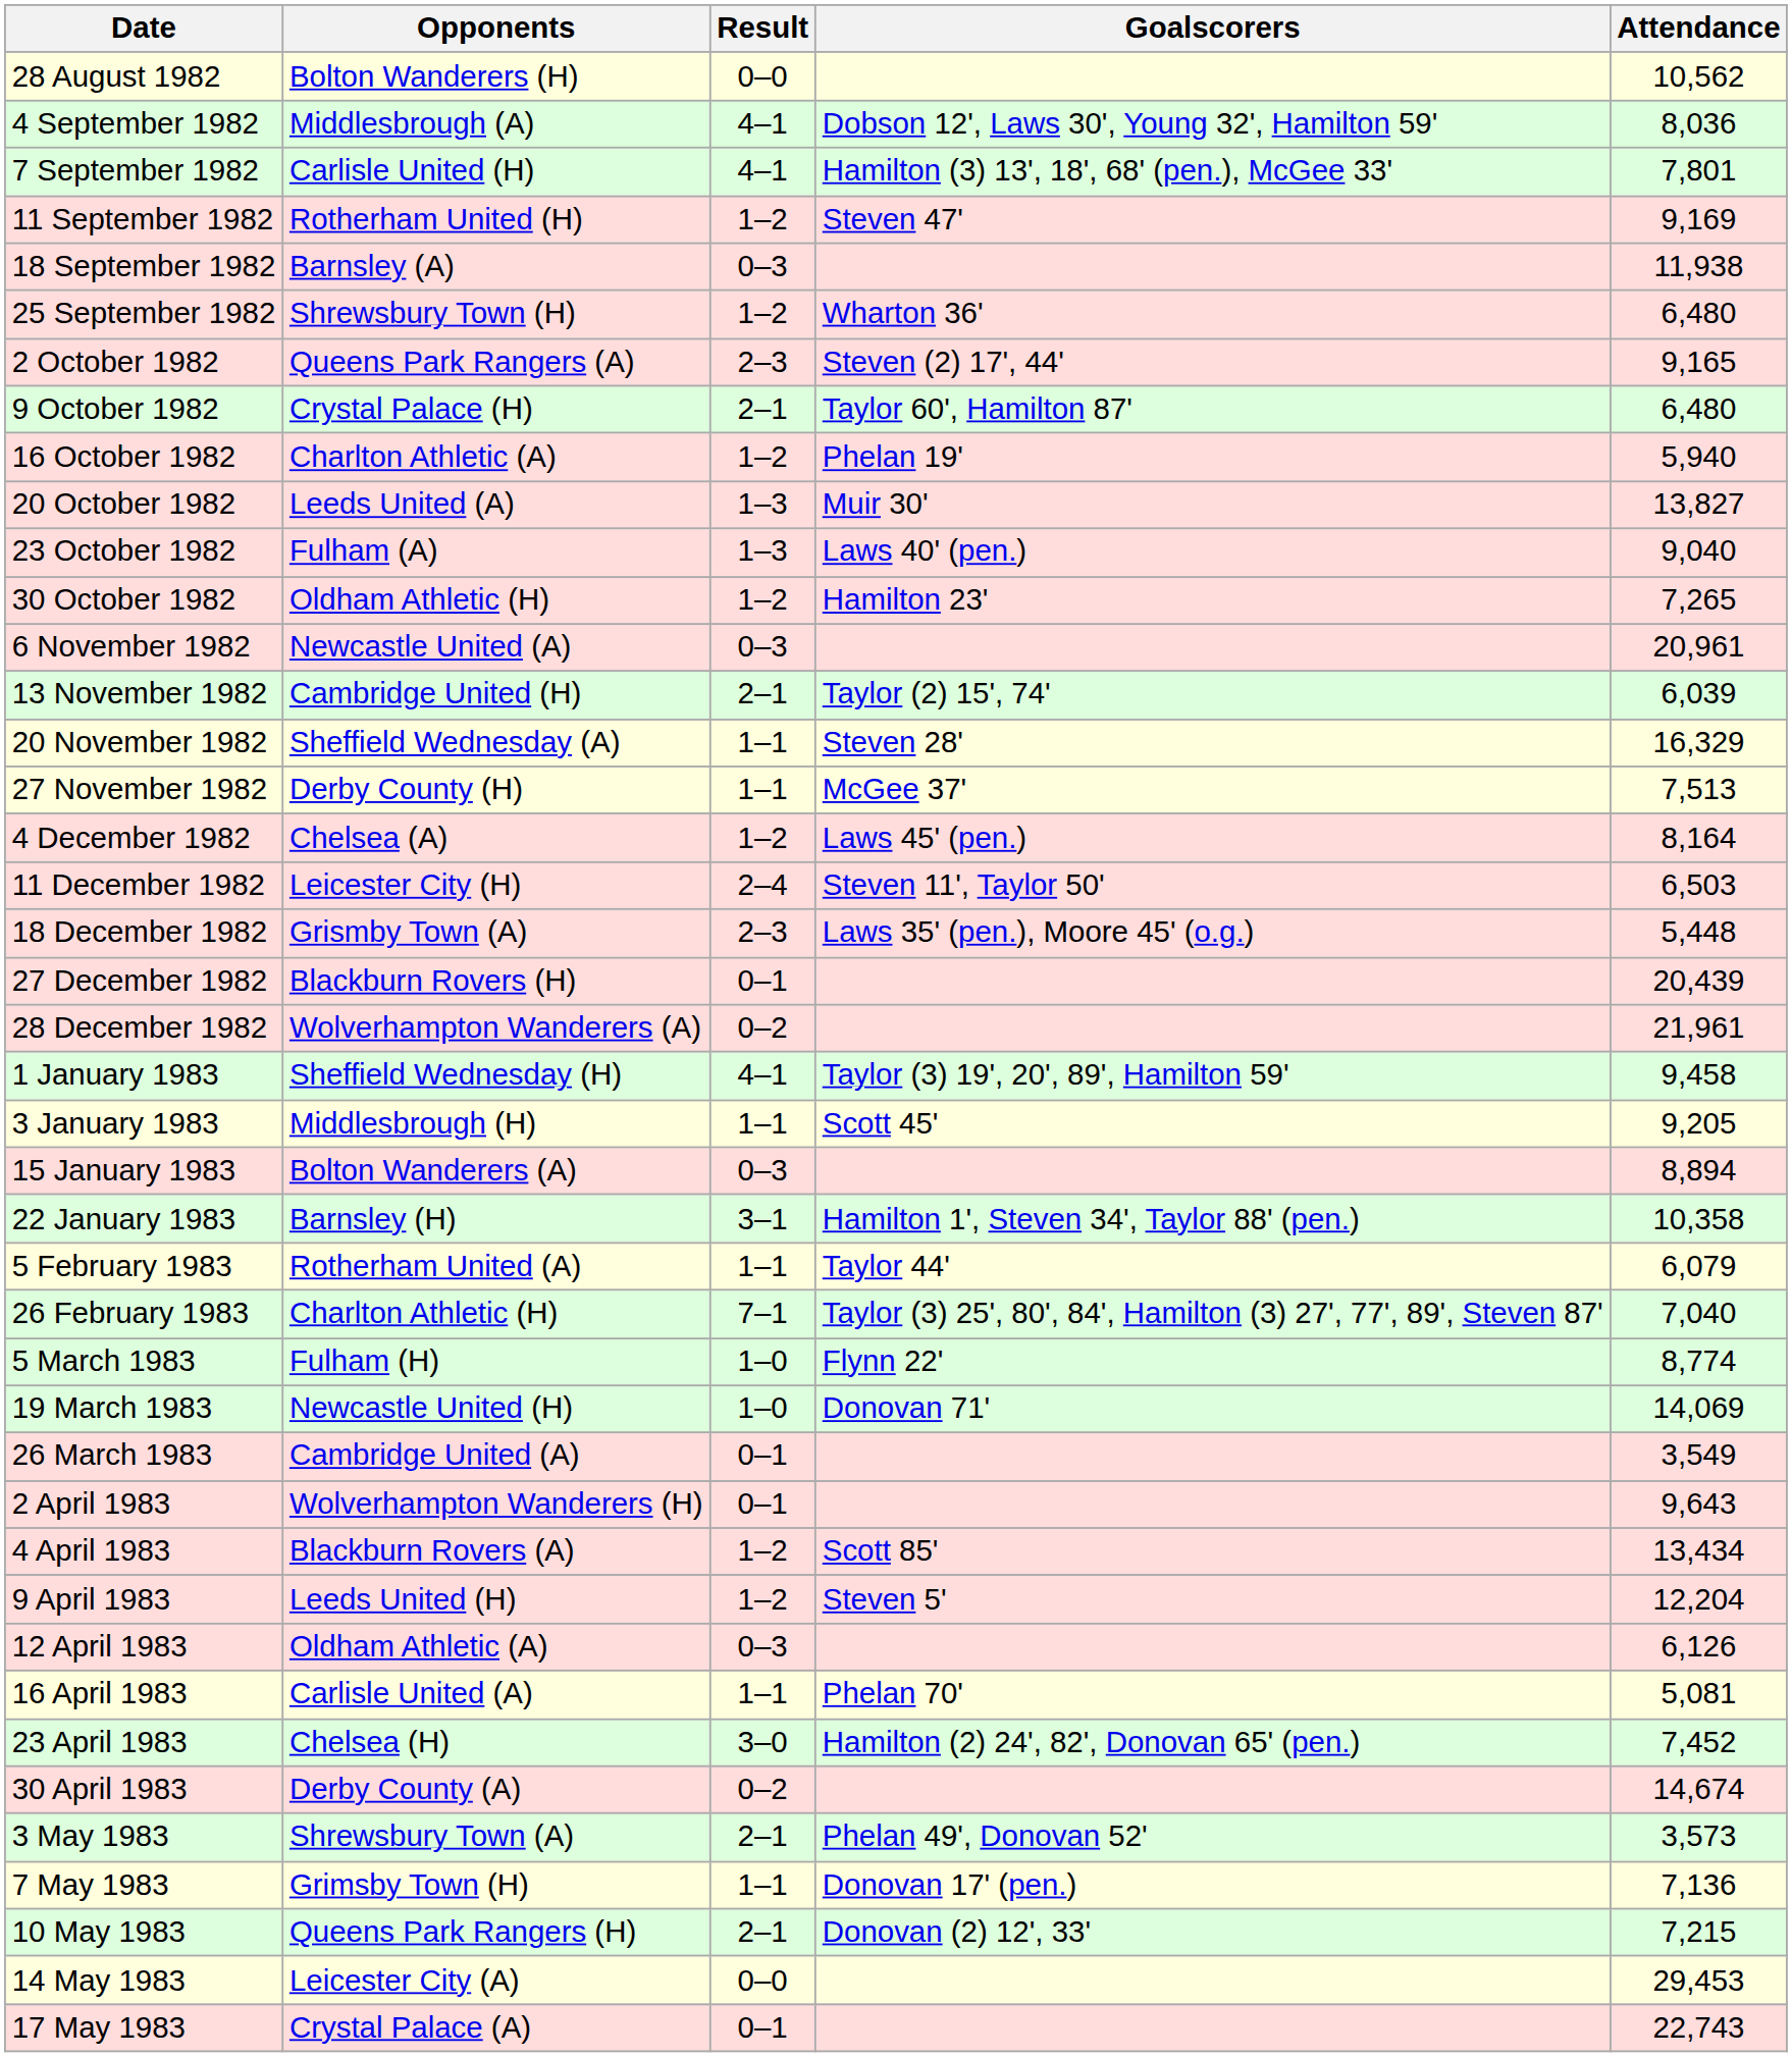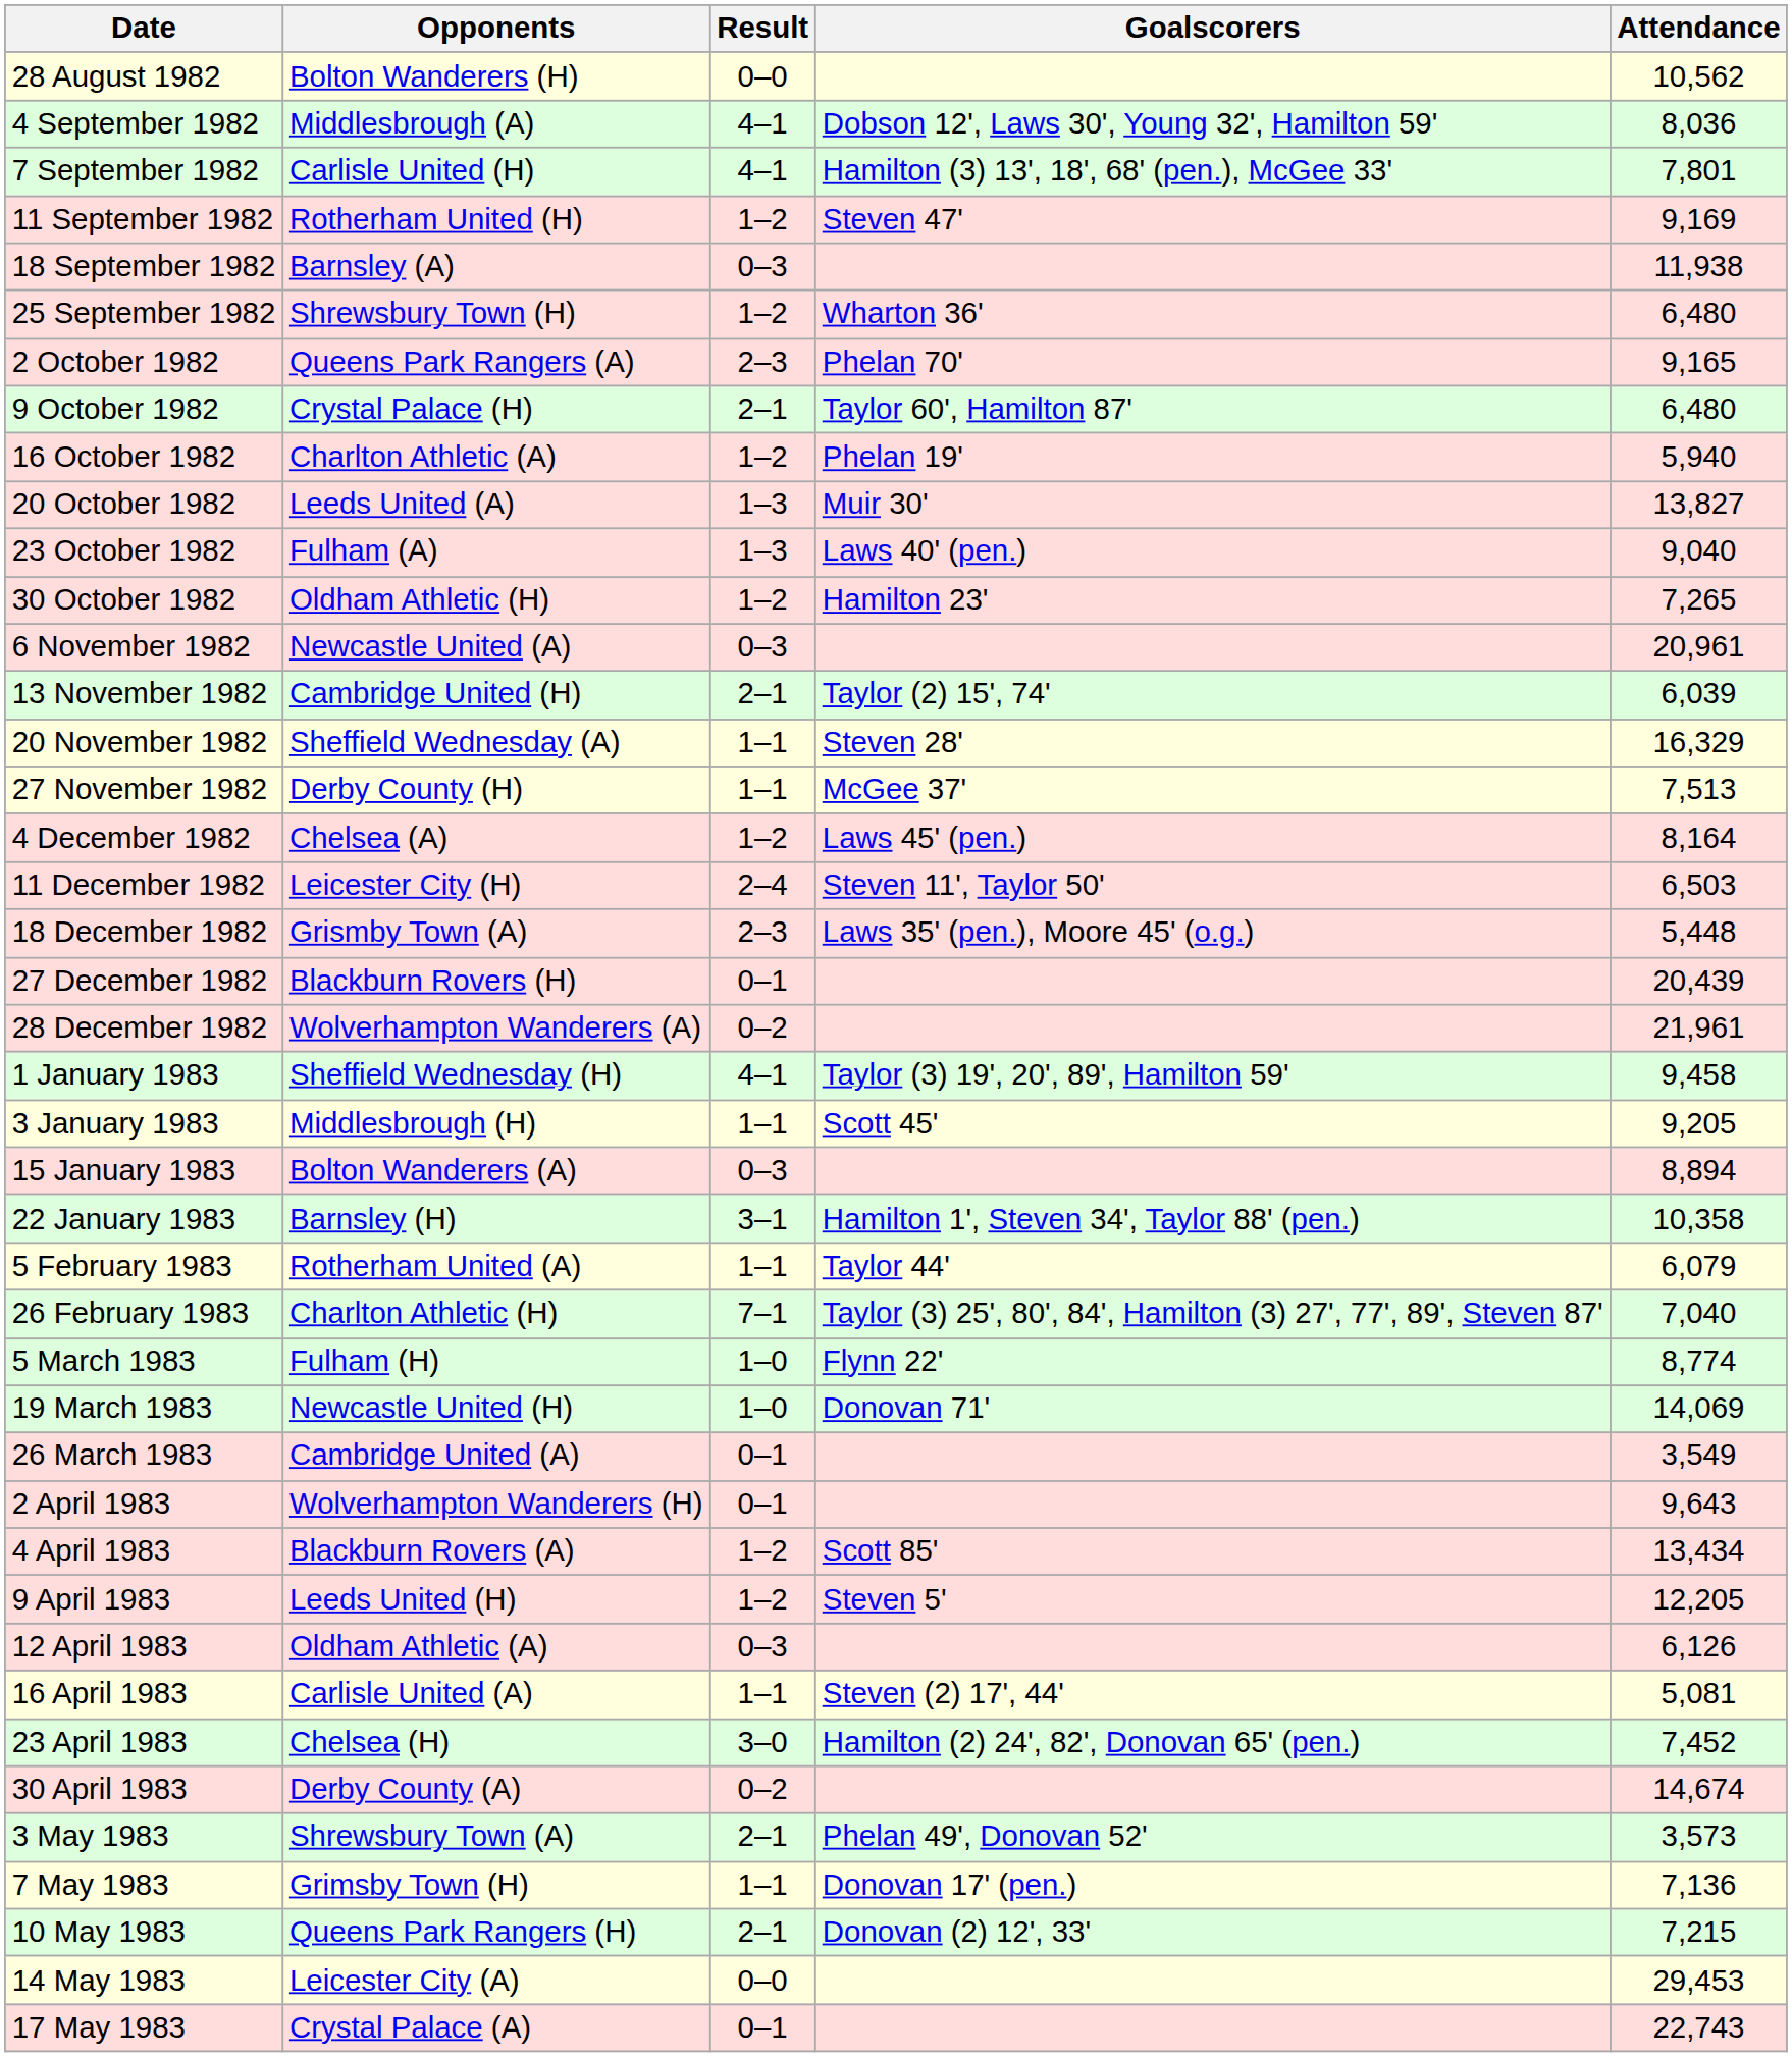 <table class="wikitable">
 <tr>
 <th>Date</th>
 <th>Opponents</th>
 <th>Result</th>
 <th>Goalscorers</th>
 <th>Attendance</th>
 </tr>
 <tr bgcolor="#ffffdd">
 <td>28 August 1982</td>
 <td><a href='#'>Bolton Wanderers</a> (H)</td>
 <td align="center">0–0</td>
 <td></td>
 <td align="center">10,562</td>
 </tr>
 <tr bgcolor="#ddffdd">
 <td>4 September 1982</td>
 <td><a href='#'>Middlesbrough</a> (A)</td>
 <td align="center">4–1</td>
 <td><a href='#'>Dobson</a> 12', <a href='#'>Laws</a> 30', <a href='#'>Young</a> 32', <a href='#'>Hamilton</a> 59'</td>
 <td align="center">8,036</td>
 </tr>
 <tr bgcolor="#ddffdd">
 <td>7 September 1982</td>
 <td><a href='#'>Carlisle United</a> (H)</td>
 <td align="center">4–1</td>
 <td><a href='#'>Hamilton</a> (3) 13', 18', 68' (<a href='#'>pen.</a>), <a href='#'>McGee</a> 33'</td>
 <td align="center">7,801</td>
 </tr>
 <tr bgcolor="#ffdddd">
 <td>11 September 1982</td>
 <td><a href='#'>Rotherham United</a> (H)</td>
 <td align="center">1–2</td>
 <td><a href='#'>Steven</a> 47'</td>
 <td align="center">9,169</td>
 </tr>
 <tr bgcolor="#ffdddd">
 <td>18 September 1982</td>
 <td><a href='#'>Barnsley</a> (A)</td>
 <td align="center">0–3</td>
 <td></td>
 <td align="center">11,938</td>
 </tr>
 <tr bgcolor="#ffdddd">
 <td>25 September 1982</td>
 <td><a href='#'>Shrewsbury Town</a> (H)</td>
 <td align="center">1–2</td>
 <td><a href='#'>Wharton</a> 36'</td>
 <td align="center">6,480</td>
 </tr>
 <tr bgcolor="#ffdddd">
 <td>2 October 1982</td>
 <td><a href='#'>Queens Park Rangers</a> (A)</td>
 <td align="center">2–3</td>
-<td><a href='#'>Steven</a> (2) 17', 44'</td>
+<td><a href='#'>Phelan</a> 70'</td>
 <td align="center">9,165</td>
 </tr>
 <tr bgcolor="#ddffdd">
 <td>9 October 1982</td>
 <td><a href='#'>Crystal Palace</a> (H)</td>
 <td align="center">2–1</td>
 <td><a href='#'>Taylor</a> 60', <a href='#'>Hamilton</a> 87'</td>
 <td align="center">6,480</td>
 </tr>
 <tr bgcolor="#ffdddd">
 <td>16 October 1982</td>
 <td><a href='#'>Charlton Athletic</a> (A)</td>
 <td align="center">1–2</td>
 <td><a href='#'>Phelan</a> 19'</td>
 <td align="center">5,940</td>
 </tr>
 <tr bgcolor="#ffdddd">
 <td>20 October 1982</td>
 <td><a href='#'>Leeds United</a> (A)</td>
 <td align="center">1–3</td>
 <td><a href='#'>Muir</a> 30'</td>
 <td align="center">13,827</td>
 </tr>
 <tr bgcolor="#ffdddd">
 <td>23 October 1982</td>
 <td><a href='#'>Fulham</a> (A)</td>
 <td align="center">1–3</td>
 <td><a href='#'>Laws</a> 40' (<a href='#'>pen.</a>)</td>
 <td align="center">9,040</td>
 </tr>
 <tr bgcolor="#ffdddd">
 <td>30 October 1982</td>
 <td><a href='#'>Oldham Athletic</a> (H)</td>
 <td align="center">1–2</td>
 <td><a href='#'>Hamilton</a> 23'</td>
 <td align="center">7,265</td>
 </tr>
 <tr bgcolor="#ffdddd">
 <td>6 November 1982</td>
 <td><a href='#'>Newcastle United</a> (A)</td>
 <td align="center">0–3</td>
 <td></td>
 <td align="center">20,961</td>
 </tr>
 <tr bgcolor="#ddffdd">
 <td>13 November 1982</td>
 <td><a href='#'>Cambridge United</a> (H)</td>
 <td align="center">2–1</td>
 <td><a href='#'>Taylor</a> (2) 15', 74'</td>
 <td align="center">6,039</td>
 </tr>
 <tr bgcolor="#ffffdd">
 <td>20 November 1982</td>
 <td><a href='#'>Sheffield Wednesday</a> (A)</td>
 <td align="center">1–1</td>
 <td><a href='#'>Steven</a> 28'</td>
 <td align="center">16,329</td>
 </tr>
 <tr bgcolor="#ffffdd">
 <td>27 November 1982</td>
 <td><a href='#'>Derby County</a> (H)</td>
 <td align="center">1–1</td>
 <td><a href='#'>McGee</a> 37'</td>
 <td align="center">7,513</td>
 </tr>
 <tr bgcolor="#ffdddd">
 <td>4 December 1982</td>
 <td><a href='#'>Chelsea</a> (A)</td>
 <td align="center">1–2</td>
 <td><a href='#'>Laws</a> 45' (<a href='#'>pen.</a>)</td>
 <td align="center">8,164</td>
 </tr>
 <tr bgcolor="#ffdddd">
 <td>11 December 1982</td>
 <td><a href='#'>Leicester City</a> (H)</td>
 <td align="center">2–4</td>
 <td><a href='#'>Steven</a> 11', <a href='#'>Taylor</a> 50'</td>
 <td align="center">6,503</td>
 </tr>
 <tr bgcolor="#ffdddd">
 <td>18 December 1982</td>
 <td><a href='#'>Grismby Town</a> (A)</td>
 <td align="center">2–3</td>
 <td><a href='#'>Laws</a> 35' (<a href='#'>pen.</a>), Moore 45' (<a href='#'>o.g.</a>)</td>
 <td align="center">5,448</td>
 </tr>
 <tr bgcolor="#ffdddd">
 <td>27 December 1982</td>
 <td><a href='#'>Blackburn Rovers</a> (H)</td>
 <td align="center">0–1</td>
 <td></td>
 <td align="center">20,439</td>
 </tr>
 <tr bgcolor="#ffdddd">
 <td>28 December 1982</td>
 <td><a href='#'>Wolverhampton Wanderers</a> (A)</td>
 <td align="center">0–2</td>
 <td></td>
 <td align="center">21,961</td>
 </tr>
 <tr bgcolor="#ddffdd">
 <td>1 January 1983</td>
 <td><a href='#'>Sheffield Wednesday</a> (H)</td>
 <td align="center">4–1</td>
 <td><a href='#'>Taylor</a> (3) 19', 20', 89', <a href='#'>Hamilton</a> 59'</td>
 <td align="center">9,458</td>
 </tr>
 <tr bgcolor="#ffffdd">
 <td>3 January 1983</td>
 <td><a href='#'>Middlesbrough</a> (H)</td>
 <td align="center">1–1</td>
 <td><a href='#'>Scott</a> 45'</td>
 <td align="center">9,205</td>
 </tr>
 <tr bgcolor="#ffdddd">
 <td>15 January 1983</td>
 <td><a href='#'>Bolton Wanderers</a> (A)</td>
 <td align="center">0–3</td>
 <td></td>
 <td align="center">8,894</td>
 </tr>
 <tr bgcolor="#ddffdd">
 <td>22 January 1983</td>
 <td><a href='#'>Barnsley</a> (H)</td>
 <td align="center">3–1</td>
 <td><a href='#'>Hamilton</a> 1', <a href='#'>Steven</a> 34', <a href='#'>Taylor</a> 88' (<a href='#'>pen.</a>)</td>
 <td align="center">10,358</td>
 </tr>
 <tr bgcolor="#ffffdd">
 <td>5 February 1983</td>
 <td><a href='#'>Rotherham United</a> (A)</td>
 <td align="center">1–1</td>
 <td><a href='#'>Taylor</a> 44'</td>
 <td align="center">6,079</td>
 </tr>
 <tr bgcolor="#ddffdd">
 <td>26 February 1983</td>
 <td><a href='#'>Charlton Athletic</a> (H)</td>
 <td align="center">7–1</td>
 <td><a href='#'>Taylor</a> (3) 25', 80', 84', <a href='#'>Hamilton</a> (3) 27', 77', 89', <a href='#'>Steven</a> 87'</td>
 <td align="center">7,040</td>
 </tr>
 <tr bgcolor="#ddffdd">
 <td>5 March 1983</td>
 <td><a href='#'>Fulham</a> (H)</td>
 <td align="center">1–0</td>
 <td><a href='#'>Flynn</a> 22'</td>
 <td align="center">8,774</td>
 </tr>
 <tr bgcolor="#ddffdd">
 <td>19 March 1983</td>
 <td><a href='#'>Newcastle United</a> (H)</td>
 <td align="center">1–0</td>
 <td><a href='#'>Donovan</a> 71'</td>
 <td align="center">14,069</td>
 </tr>
 <tr bgcolor="#ffdddd">
 <td>26 March 1983</td>
 <td><a href='#'>Cambridge United</a> (A)</td>
 <td align="center">0–1</td>
 <td></td>
 <td align="center">3,549</td>
 </tr>
 <tr bgcolor="#ffdddd">
 <td>2 April 1983</td>
 <td><a href='#'>Wolverhampton Wanderers</a> (H)</td>
 <td align="center">0–1</td>
 <td></td>
 <td align="center">9,643</td>
 </tr>
 <tr bgcolor="#ffdddd">
 <td>4 April 1983</td>
 <td><a href='#'>Blackburn Rovers</a> (A)</td>
 <td align="center">1–2</td>
 <td><a href='#'>Scott</a> 85'</td>
 <td align="center">13,434</td>
 </tr>
 <tr bgcolor="#ffdddd">
 <td>9 April 1983</td>
 <td><a href='#'>Leeds United</a> (H)</td>
 <td align="center">1–2</td>
 <td><a href='#'>Steven</a> 5'</td>
-<td align="center">12,204</td>
+<td align="center">12,205</td>
 </tr>
 <tr bgcolor="#ffdddd">
 <td>12 April 1983</td>
 <td><a href='#'>Oldham Athletic</a> (A)</td>
 <td align="center">0–3</td>
 <td></td>
 <td align="center">6,126</td>
 </tr>
 <tr bgcolor="#ffffdd">
 <td>16 April 1983</td>
 <td><a href='#'>Carlisle United</a> (A)</td>
 <td align="center">1–1</td>
-<td><a href='#'>Phelan</a> 70'</td>
+<td><a href='#'>Steven</a> (2) 17', 44'</td>
 <td align="center">5,081</td>
 </tr>
 <tr bgcolor="#ddffdd">
 <td>23 April 1983</td>
 <td><a href='#'>Chelsea</a> (H)</td>
 <td align="center">3–0</td>
 <td><a href='#'>Hamilton</a> (2) 24', 82', <a href='#'>Donovan</a> 65' (<a href='#'>pen.</a>)</td>
 <td align="center">7,452</td>
 </tr>
 <tr bgcolor="#ffdddd">
 <td>30 April 1983</td>
 <td><a href='#'>Derby County</a> (A)</td>
 <td align="center">0–2</td>
 <td></td>
 <td align="center">14,674</td>
 </tr>
 <tr bgcolor="#ddffdd">
 <td>3 May 1983</td>
 <td><a href='#'>Shrewsbury Town</a> (A)</td>
 <td align="center">2–1</td>
 <td><a href='#'>Phelan</a> 49', <a href='#'>Donovan</a> 52'</td>
 <td align="center">3,573</td>
 </tr>
 <tr bgcolor="#ffffdd">
 <td>7 May 1983</td>
 <td><a href='#'>Grimsby Town</a> (H)</td>
 <td align="center">1–1</td>
 <td><a href='#'>Donovan</a> 17' (<a href='#'>pen.</a>)</td>
 <td align="center">7,136</td>
 </tr>
 <tr bgcolor="#ddffdd">
 <td>10 May 1983</td>
 <td><a href='#'>Queens Park Rangers</a> (H)</td>
 <td align="center">2–1</td>
 <td><a href='#'>Donovan</a> (2) 12', 33'</td>
 <td align="center">7,215</td>
 </tr>
 <tr bgcolor="#ffffdd">
 <td>14 May 1983</td>
 <td><a href='#'>Leicester City</a> (A)</td>
 <td align="center">0–0</td>
 <td></td>
 <td align="center">29,453</td>
 </tr>
 <tr bgcolor="#ffdddd">
 <td>17 May 1983</td>
 <td><a href='#'>Crystal Palace</a> (A)</td>
 <td align="center">0–1</td>
 <td></td>
 <td align="center">22,743</td>
 </tr>
 </table>
